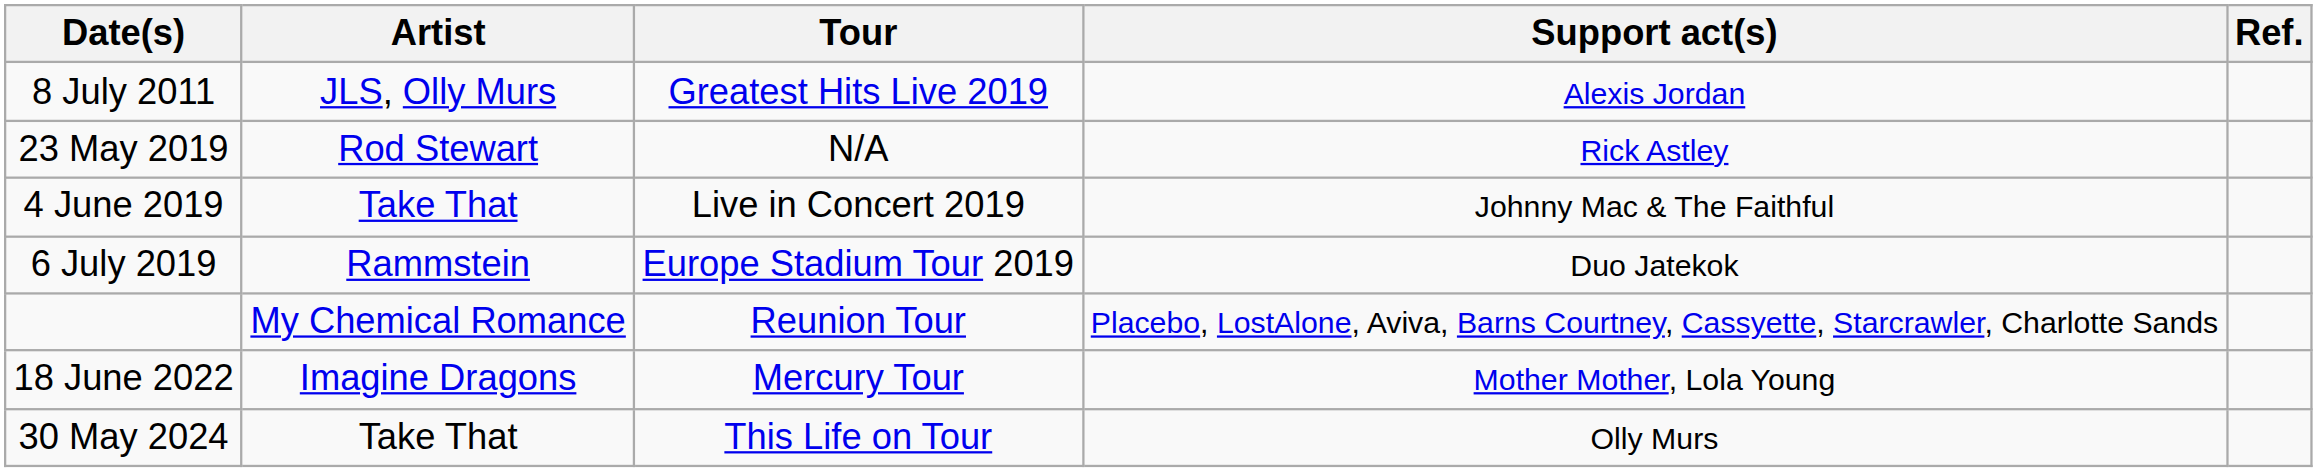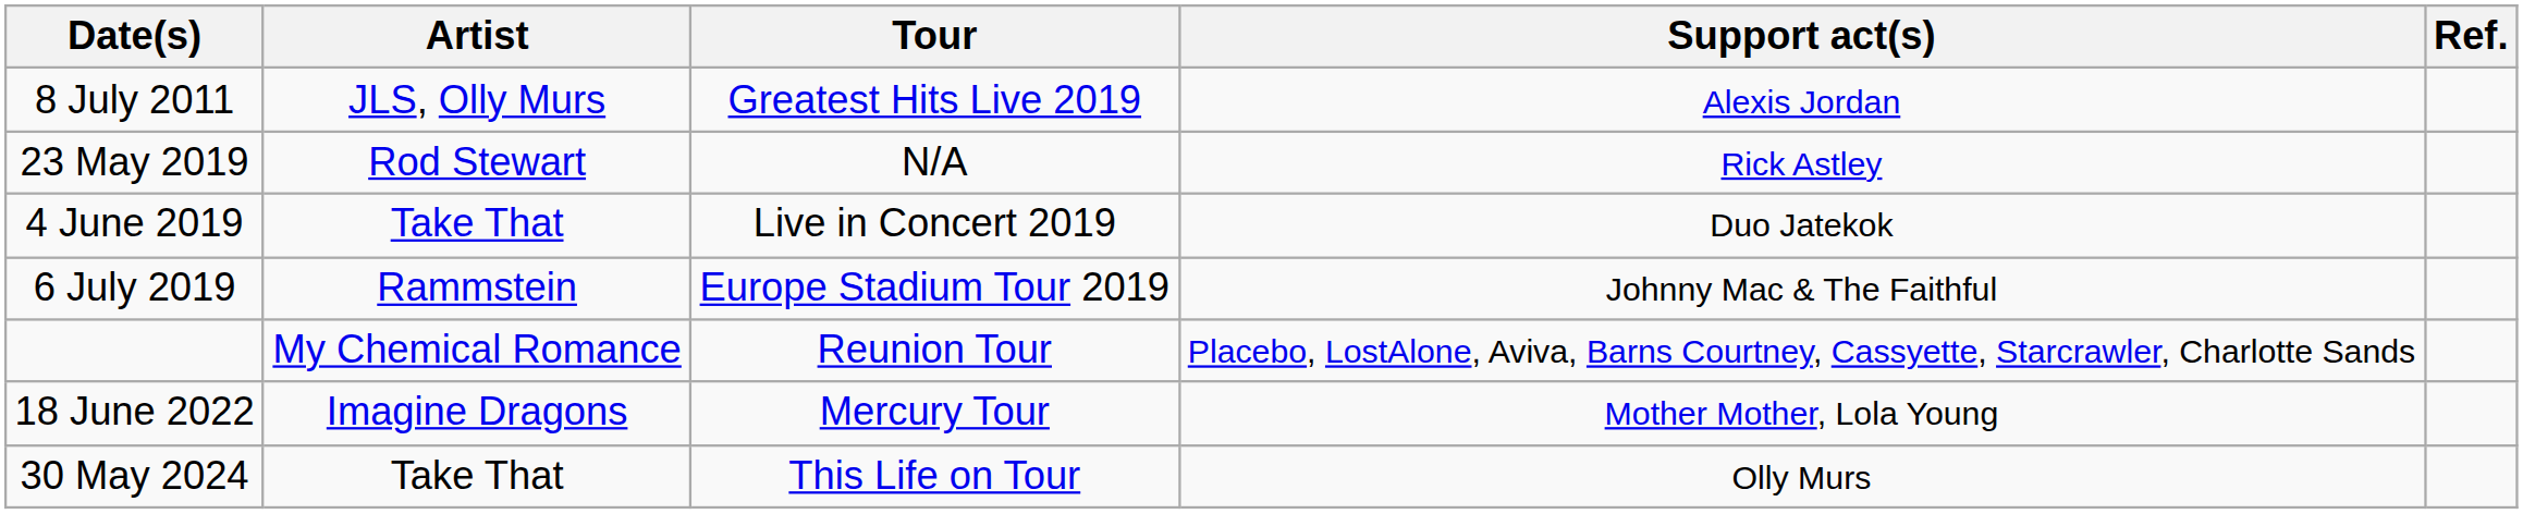 <table class="wikitable" style="text-align: center;">
 <tr>
 <th>Date(s)</th>
 <th>Artist</th>
 <th>Tour</th>
 <th>Support act(s)</th>
 <th>Ref.</th>
 </tr>
 <tr>
 <td>8 July 2011</td>
 <td><a href='#'>JLS</a>, <a href='#'>Olly Murs</a></td>
 <td><a href='#'>Greatest Hits Live 2019</a></td>
 <td><small><a href='#'>Alexis Jordan</a></small></td>
 <td></td>
 </tr>
 <tr>
 <td>23 May 2019</td>
 <td><a href='#'>Rod Stewart</a></td>
 <td>N/A</td>
 <td><small><a href='#'>Rick Astley</a></small></td>
 <td></td>
 </tr>
 <tr>
 <td>4 June 2019</td>
 <td><a href='#'>Take That</a></td>
 <td>Live in Concert 2019</td>
-<td><small>Johnny Mac & The Faithful</small></td>
+<td><small>Duo Jatekok</small></td>
 <td></td>
 </tr>
 <tr>
 <td>6 July 2019</td>
 <td><a href='#'>Rammstein</a></td>
 <td><a href='#'>Europe Stadium Tour</a> 2019</td>
-<td><small>Duo Jatekok</small></td>
+<td><small>Johnny Mac & The Faithful</small></td>
 <td></td>
 </tr>
 <tr>
 <td></td>
 <td><a href='#'>My Chemical Romance</a></td>
 <td><a href='#'>Reunion Tour</a></td>
 <td><small><a href='#'>Placebo</a>, <a href='#'>LostAlone</a>, Aviva, <a href='#'>Barns Courtney</a>, <a href='#'>Cassyette</a>, <a href='#'>Starcrawler</a>, Charlotte Sands</small></td>
 <td></td>
 </tr>
 <tr>
 <td>18 June 2022</td>
 <td><a href='#'>Imagine Dragons</a></td>
 <td><a href='#'>Mercury Tour</a></td>
 <td><small><a href='#'>Mother Mother</a>, Lola Young</small></td>
 <td></td>
 </tr>
 <tr>
 <td>30 May 2024</td>
 <td>Take That</td>
 <td><a href='#'>This Life on Tour</a></td>
 <td><small>Olly Murs</small></td>
 <td></td>
 </tr>
 </table>
